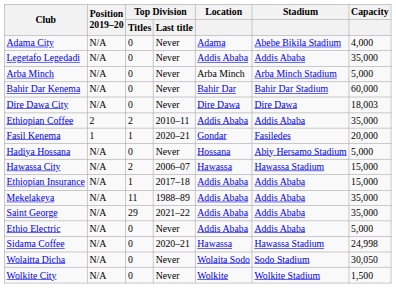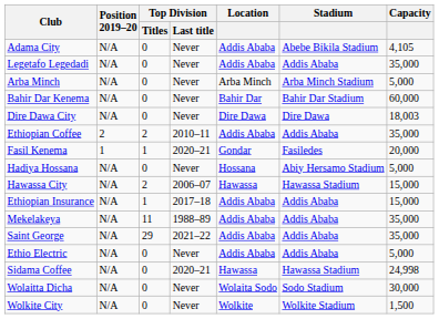 <table class="wikitable sortable">
 <tr>
 <th rowspan="2">Club</th>
 <th rowspan="2">Position<br>2019–20</th>
 <th colspan="2">Top Division</th>
 <th>Location</th>
 <th>Stadium</th>
 <th>Capacity</th>
 </tr>
 <tr>
 <th>Titles</th>
 <th>Last title</th>
 <th></th>
 <th></th>
 <th></th>
 </tr>
 <tr>
 <td><a href='#'>Adama City</a></td>
 <td>N/A</td>
 <td>0</td>
 <td>Never</td>
-<td><a href='#'>Adama</a></td>
+<td><a href='#'>Addis Ababa</a></td>
 <td><a href='#'>Abebe Bikila Stadium</a></td>
-<td>4,000</td>
+<td>4,105</td>
 </tr>
 <tr>
 <td><a href='#'>Legetafo Legedadi</a></td>
 <td>N/A</td>
 <td>0</td>
 <td>Never</td>
 <td><a href='#'>Addis Ababa</a></td>
 <td><a href='#'>Addis Ababa</a></td>
 <td>35,000</td>
 </tr>
 <tr>
 <td><a href='#'>Arba Minch</a></td>
 <td>N/A</td>
 <td>0</td>
 <td>Never</td>
 <td>Arba Minch</td>
 <td><a href='#'>Arba Minch Stadium</a></td>
 <td>5,000</td>
 </tr>
 <tr>
 <td><a href='#'>Bahir Dar Kenema</a></td>
 <td>N/A</td>
 <td>0</td>
 <td>Never</td>
 <td><a href='#'>Bahir Dar</a></td>
 <td><a href='#'>Bahir Dar Stadium</a></td>
 <td>60,000</td>
 </tr>
 <tr>
 <td><a href='#'>Dire Dawa City</a></td>
 <td>N/A</td>
 <td>0</td>
 <td>Never</td>
 <td><a href='#'>Dire Dawa</a></td>
 <td><a href='#'>Dire Dawa</a></td>
 <td>18,003</td>
 </tr>
 <tr>
 <td><a href='#'>Ethiopian Coffee</a></td>
 <td>2</td>
 <td>2</td>
 <td>2010–11</td>
 <td><a href='#'>Addis Ababa</a></td>
 <td><a href='#'>Addis Ababa</a></td>
 <td>35,000</td>
 </tr>
 <tr>
 <td><a href='#'>Fasil Kenema</a></td>
 <td>1</td>
 <td>1</td>
 <td>2020–21</td>
 <td><a href='#'>Gondar</a></td>
 <td><a href='#'>Fasiledes</a></td>
 <td>20,000</td>
 </tr>
 <tr>
 <td><a href='#'>Hadiya Hossana</a></td>
 <td>N/A</td>
 <td>0</td>
 <td>Never</td>
 <td><a href='#'>Hossana</a></td>
 <td><a href='#'>Abiy Hersamo Stadium</a></td>
 <td>5,000</td>
 </tr>
 <tr>
 <td><a href='#'>Hawassa City</a></td>
 <td>N/A</td>
 <td>2</td>
 <td>2006–07</td>
 <td><a href='#'>Hawassa</a></td>
 <td><a href='#'>Hawassa Stadium</a></td>
 <td>15,000</td>
 </tr>
 <tr>
 <td><a href='#'>Ethiopian Insurance</a></td>
 <td>N/A</td>
 <td>1</td>
 <td>2017–18</td>
 <td><a href='#'>Addis Ababa</a></td>
 <td><a href='#'>Addis Ababa</a></td>
 <td>15,000</td>
 </tr>
 <tr>
 <td><a href='#'>Mekelakeya</a></td>
 <td>N/A</td>
 <td>11</td>
 <td>1988–89</td>
 <td><a href='#'>Addis Ababa</a></td>
 <td><a href='#'>Addis Ababa</a></td>
 <td>35,000</td>
 </tr>
 <tr>
 <td><a href='#'>Saint George</a></td>
 <td>N/A</td>
 <td>29</td>
 <td>2021–22</td>
 <td><a href='#'>Addis Ababa</a></td>
 <td><a href='#'>Addis Ababa</a></td>
 <td>35,000</td>
 </tr>
 <tr>
 <td><a href='#'>Ethio Electric</a></td>
 <td>N/A</td>
 <td>0</td>
 <td>Never</td>
 <td><a href='#'>Addis Ababa</a></td>
 <td><a href='#'>Addis Ababa</a></td>
 <td>5,000</td>
 </tr>
 <tr>
 <td><a href='#'>Sidama Coffee</a></td>
 <td>N/A</td>
 <td>0</td>
 <td>2020–21</td>
 <td><a href='#'>Hawassa</a></td>
 <td><a href='#'>Hawassa Stadium</a></td>
 <td>24,998</td>
 </tr>
 <tr>
 <td><a href='#'>Wolaitta Dicha</a></td>
 <td>N/A</td>
 <td>0</td>
 <td>Never</td>
 <td><a href='#'>Wolaita Sodo</a></td>
 <td><a href='#'>Sodo Stadium</a></td>
-<td>30,050</td>
+<td>30,000</td>
 </tr>
 <tr>
 <td><a href='#'>Wolkite City</a></td>
 <td>N/A</td>
 <td>0</td>
 <td>Never</td>
 <td><a href='#'>Wolkite</a></td>
 <td><a href='#'>Wolkite Stadium</a></td>
 <td>1,500</td>
 </tr>
 </table>
